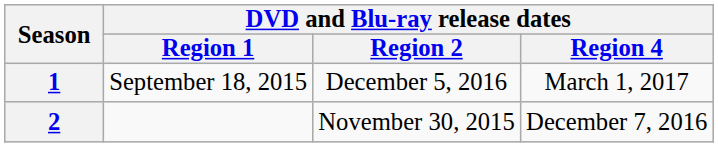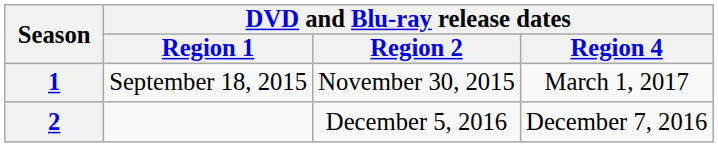 <table class="wikitable plainrowheaders" style="text-align: center;">
 <tr>
 <th scope="col" style="padding:0 8px;" rowspan="2">Season</th>
 <th scope="col" style="padding:0 8px;" colspan="3"><a href='#'>DVD</a> and <a href='#'>Blu-ray</a> release dates</th>
 </tr>
 <tr>
 <th scope="col" style="padding: 0 8px;"><a href='#'>Region 1</a></th>
 <th scope="col" style="padding: 0 8px;"><a href='#'>Region 2</a></th>
 <th scope="col" style="padding: 0 8px;"><a href='#'>Region 4</a></th>
 </tr>
 <tr>
 <th scope="row" style="text-align: center;"><a href='#'>1</a></th>
 <td>September 18, 2015</td>
-<td>December 5, 2016</td>
+<td>November 30, 2015</td>
 <td>March 1, 2017</td>
 </tr>
 <tr>
 <th scope="row" style="text-align: center;"><a href='#'>2</a></th>
 <td></td>
-<td>November 30, 2015</td>
+<td>December 5, 2016</td>
 <td>December 7, 2016</td>
 </tr>
 </table>
